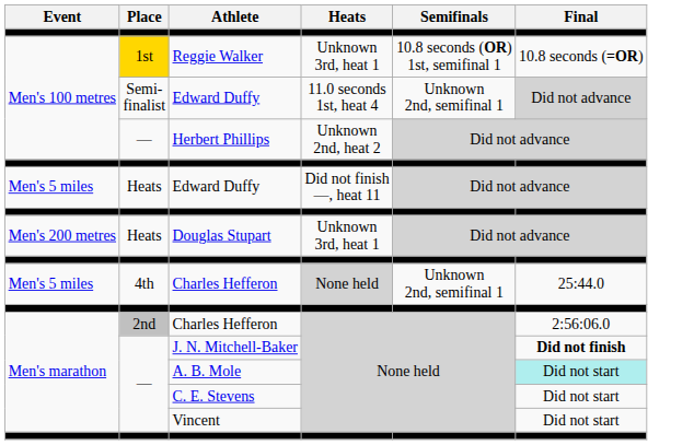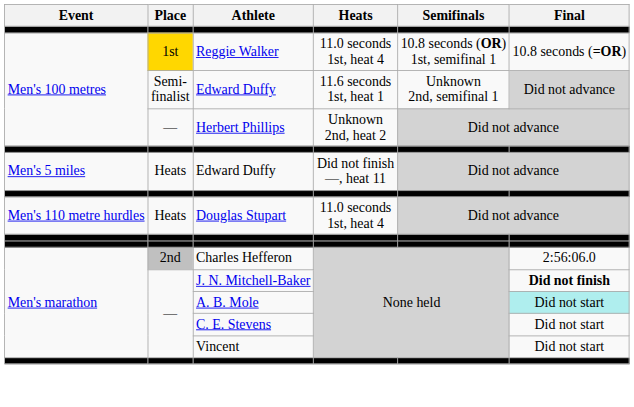 <table class=wikitable>
 <tr>
 <th>Event</th>
 <th>Place</th>
 <th>Athlete</th>
 <th>Heats</th>
 <th>Semifinals</th>
 <th>Final</th>
 </tr>
 <tr bgcolor=black>
 <td></td>
 <td></td>
 <td></td>
 <td></td>
 <td></td>
 <td></td>
 </tr>
 <tr align=center>
 <td rowspan=3 align=left><a href='#'>Men's 100 metres</a></td>
 <td bgcolor=gold>1st</td>
 <td align=left><a href='#'>Reggie Walker</a></td>
-<td>Unknown <br> 3rd, heat 1</td>
+<td>11.0 seconds <br> 1st, heat 4</td>
 <td>10.8 seconds (<strong>OR</strong>) <br> 1st, semifinal 1</td>
 <td>10.8 seconds (<strong>=OR</strong>)</td>
 </tr>
 <tr align=center>
 <td>Semi-<br>finalist</td>
 <td align=left><a href='#'>Edward Duffy</a></td>
-<td>11.0 seconds <br> 1st, heat 4</td>
+<td>11.6 seconds <br> 1st, heat 1</td>
 <td>Unknown <br> 2nd, semifinal 1</td>
 <td bgcolor=lightgray>Did not advance</td>
 </tr>
 <tr align=center>
 <td>—</td>
 <td align=left><a href='#'>Herbert Phillips</a></td>
 <td>Unknown <br> 2nd, heat 2</td>
 <td colspan=2 bgcolor=lightgray>Did not advance</td>
 </tr>
 <tr bgcolor=black>
 <td></td>
 <td></td>
 <td></td>
 <td></td>
 <td></td>
 <td></td>
 </tr>
 <tr align=center>
 <td align=left><a href='#'>Men's 5 miles</a></td>
 <td>Heats</td>
 <td align=left>Edward Duffy</td>
 <td>Did not finish <br> —, heat 11</td>
 <td colspan=2 bgcolor=lightgray>Did not advance</td>
 </tr>
 <tr bgcolor=black>
 <td></td>
 <td></td>
 <td></td>
 <td></td>
 <td></td>
 <td></td>
 </tr>
 <tr align=center>
-<td align=left><a href='#'>Men's 200 metres</a></td>
+<td align=left><a href='#'>Men's 110 metre hurdles</a></td>
 <td>Heats</td>
 <td align=left><a href='#'>Douglas Stupart</a></td>
-<td>Unknown <br> 3rd, heat 1</td>
+<td>11.0 seconds <br> 1st, heat 4</td>
 <td colspan=2 bgcolor=lightgray>Did not advance</td>
 </tr>
 <tr bgcolor=black>
 <td></td>
 <td></td>
 <td></td>
 <td></td>
 <td></td>
 <td></td>
-</tr>
-<tr align=center>
-<td align=left><a href='#'>Men's 5 miles</a></td>
-<td>4th</td>
-<td align=left><a href='#'>Charles Hefferon</a></td>
-<td bgcolor=lightgray>None held</td>
-<td>Unknown <br> 2nd, semifinal 1</td>
-<td>25:44.0</td>
 </tr>
 <tr bgcolor=black>
 <td></td>
 <td></td>
 <td></td>
 <td></td>
 <td></td>
 <td></td>
 </tr>
 <tr align=center>
 <td rowspan=5 align=left><a href='#'>Men's marathon</a></td>
 <td bgcolor=silver>2nd</td>
 <td align=left>Charles Hefferon</td>
 <td rowspan=5 colspan=2 bgcolor=lightgray>None held</td>
 <td>2:56:06.0</td>
 </tr>
 <tr align=center>
 <td rowspan=4>—</td>
 <td align=left><a href='#'>J. N. Mitchell-Baker</a></td>
 <td><strong>Did not finish</strong></td>
 </tr>
 <tr align=center>
 <td align=left><a href='#'>A. B. Mole</a></td>
 <td style="background: paleturquoise;">Did not start</td>
 </tr>
 <tr align=center>
 <td align=left><a href='#'>C. E. Stevens</a></td>
 <td>Did not start</td>
 </tr>
 <tr align=center>
 <td align=left>Vincent</td>
 <td>Did not start</td>
 </tr>
 <tr bgcolor=black>
 <td></td>
 <td></td>
 <td></td>
 <td></td>
 <td></td>
 <td></td>
 </tr>
 </table>
